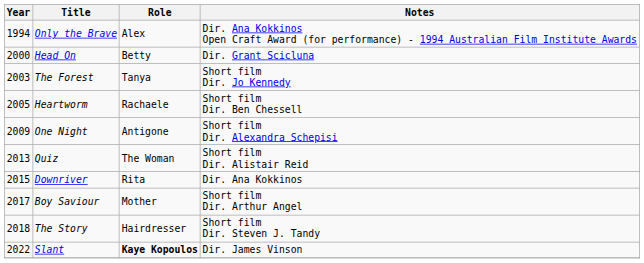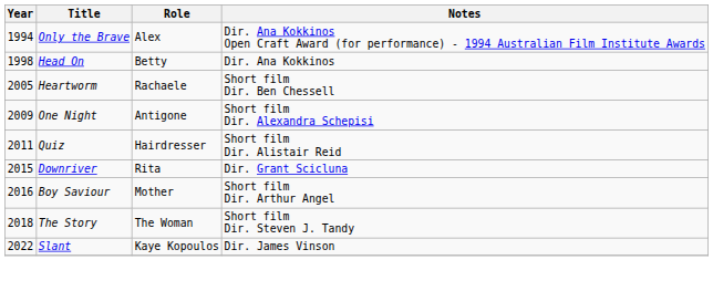 <table class="wikitable sortable">
 <tr>
 <th>Year</th>
 <th>Title</th>
 <th>Role</th>
 <th>Notes</th>
 </tr>
 <tr>
 <td>1994</td>
 <td><em><a href='#'>Only the Brave</a></em></td>
 <td>Alex</td>
 <td>Dir. <a href='#'>Ana Kokkinos</a><br>Open Craft Award (for performance) - <a href='#'>1994 Australian Film Institute Awards</a></td>
 </tr>
 <tr>
-<td>2000</td>
+<td>1998</td>
 <td><em><a href='#'>Head On</a></em></td>
 <td>Betty</td>
-<td>Dir. <a href='#'>Grant Scicluna</a></td>
-</tr>
-<tr>
-<td>2003</td>
-<td><em>The Forest</em></td>
-<td>Tanya</td>
-<td>Short film<br>Dir. <a href='#'>Jo Kennedy</a></td>
+<td>Dir. Ana Kokkinos</td>
 </tr>
 <tr>
 <td>2005</td>
 <td><em>Heartworm</em></td>
 <td>Rachaele</td>
 <td>Short film<br>Dir. Ben Chessell</td>
 </tr>
 <tr>
 <td>2009</td>
 <td><em>One Night</em></td>
 <td>Antigone</td>
 <td>Short film<br>Dir. <a href='#'>Alexandra Schepisi</a></td>
 </tr>
 <tr>
-<td>2013</td>
+<td>2011</td>
 <td><em>Quiz</em></td>
-<td>The Woman</td>
+<td>Hairdresser</td>
 <td>Short film<br>Dir. Alistair Reid</td>
 </tr>
 <tr>
 <td>2015</td>
 <td><em><a href='#'>Downriver</a></em></td>
 <td>Rita</td>
-<td>Dir. Ana Kokkinos</td>
+<td>Dir. <a href='#'>Grant Scicluna</a></td>
 </tr>
 <tr>
-<td>2017</td>
+<td>2016</td>
 <td><em>Boy Saviour</em></td>
 <td>Mother</td>
 <td>Short film<br>Dir. Arthur Angel</td>
 </tr>
 <tr>
 <td>2018</td>
 <td><em>The Story</em></td>
-<td>Hairdresser</td>
+<td>The Woman</td>
 <td>Short film<br>Dir. Steven J. Tandy</td>
 </tr>
 <tr>
 <td>2022</td>
 <td><em><a href='#'>Slant</a></em></td>
-<td><strong>Kaye Kopoulos</strong></td>
+<td>Kaye Kopoulos</td>
 <td>Dir. James Vinson</td>
 </tr>
 <tr>
 </tr>
 </table>
